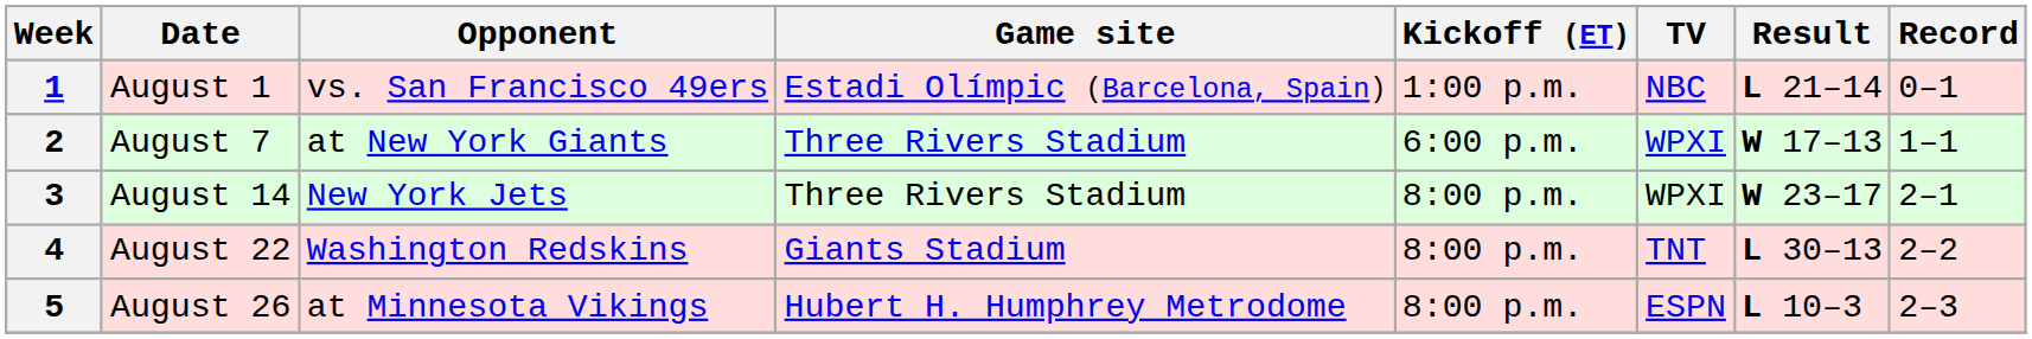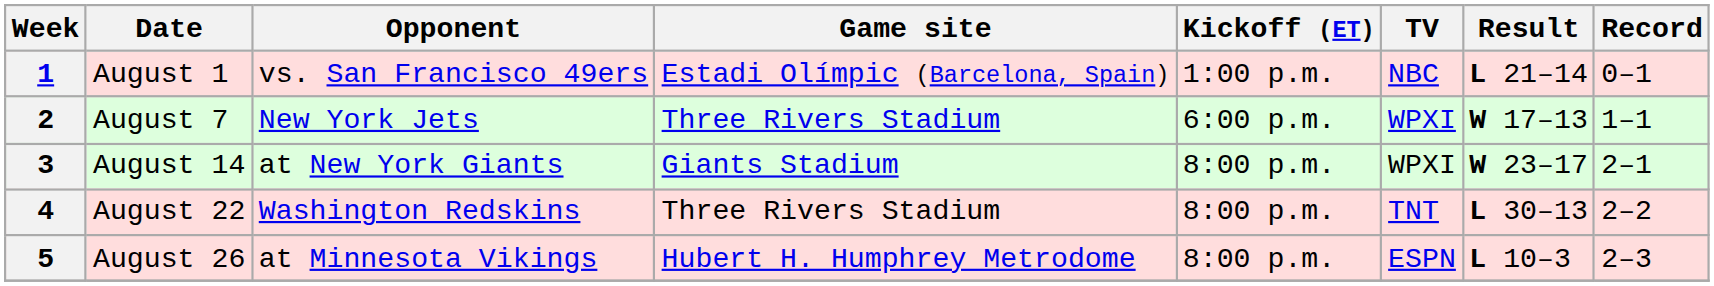 <table class="wikitable">
 <tr>
 <th>Week</th>
 <th>Date</th>
 <th>Opponent</th>
 <th>Game site</th>
 <th>Kickoff <small>(<a href='#'>ET</a>)</small></th>
 <th>TV</th>
 <th>Result</th>
 <th>Record</th>
 </tr>
 <tr style="background:#ffdddd;">
 <th><a href='#'>1</a></th>
 <td>August 1</td>
 <td>vs. <a href='#'>San Francisco 49ers</a></td>
 <td><a href='#'>Estadi Olímpic</a> <small>(<a href='#'>Barcelona, Spain</a>)</small></td>
 <td>1:00 p.m.</td>
 <td><a href='#'>NBC</a></td>
 <td><strong>L</strong> 21–14</td>
 <td>0–1</td>
 </tr>
 <tr style="background:#ddffdd;">
 <th>2</th>
 <td>August 7</td>
-<td>at <a href='#'>New York Giants</a></td>
+<td><a href='#'>New York Jets</a></td>
 <td><a href='#'>Three Rivers Stadium</a></td>
 <td>6:00 p.m.</td>
 <td><a href='#'>WPXI</a></td>
 <td><strong>W</strong> 17–13</td>
 <td>1–1</td>
 </tr>
 <tr style="background: #ddffdd;">
 <th>3</th>
 <td>August 14</td>
-<td><a href='#'>New York Jets</a></td>
-<td>Three Rivers Stadium</td>
+<td>at <a href='#'>New York Giants</a></td>
+<td><a href='#'>Giants Stadium</a></td>
 <td>8:00 p.m.</td>
 <td>WPXI</td>
 <td><strong>W</strong> 23–17</td>
 <td>2–1</td>
 </tr>
 <tr style="background: #ffdddd;">
 <th>4</th>
 <td>August 22</td>
 <td><a href='#'>Washington Redskins</a></td>
-<td><a href='#'>Giants Stadium</a></td>
+<td>Three Rivers Stadium</td>
 <td>8:00 p.m.</td>
 <td><a href='#'>TNT</a></td>
 <td><strong>L</strong> 30–13</td>
 <td>2–2</td>
 </tr>
 <tr style="background: #ffdddd;">
 <th>5</th>
 <td>August 26</td>
 <td>at <a href='#'>Minnesota Vikings</a></td>
 <td><a href='#'>Hubert H. Humphrey Metrodome</a></td>
 <td>8:00 p.m.</td>
 <td><a href='#'>ESPN</a></td>
 <td><strong>L</strong> 10–3</td>
 <td>2–3</td>
 </tr>
 <tr style="background: #ddffdd;">
 </tr>
 </table>
